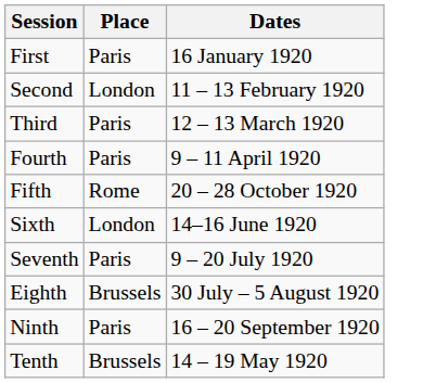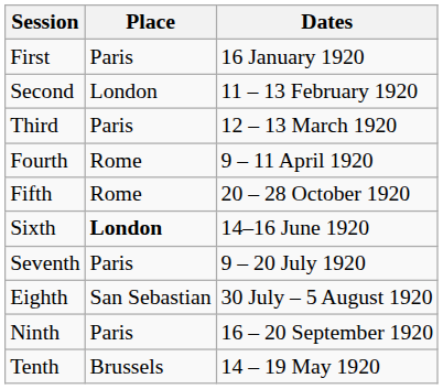 <table class="wikitable">
 <tr>
 <th>Session</th>
 <th>Place</th>
 <th>Dates</th>
 </tr>
 <tr>
 <td>First</td>
 <td>Paris</td>
 <td>16 January 1920</td>
 </tr>
 <tr>
 <td>Second</td>
 <td>London</td>
 <td>11 – 13 February 1920</td>
 </tr>
 <tr>
 <td>Third</td>
 <td>Paris</td>
 <td>12 – 13 March 1920</td>
 </tr>
 <tr>
 <td>Fourth</td>
-<td>Paris</td>
+<td>Rome</td>
 <td>9 – 11 April 1920</td>
 </tr>
 <tr>
 <td>Fifth</td>
 <td>Rome</td>
 <td>20 – 28 October 1920</td>
 </tr>
 <tr>
 <td>Sixth</td>
-<td>London</td>
+<td><strong>London</strong></td>
 <td>14–16 June 1920</td>
 </tr>
 <tr>
 <td>Seventh</td>
 <td>Paris</td>
 <td>9 – 20 July 1920</td>
 </tr>
 <tr>
 <td>Eighth</td>
-<td>Brussels</td>
+<td>San Sebastian</td>
 <td>30 July – 5 August 1920</td>
 </tr>
 <tr>
 <td>Ninth</td>
 <td>Paris</td>
 <td>16 – 20 September 1920</td>
 </tr>
 <tr>
 <td>Tenth</td>
 <td>Brussels</td>
 <td>14 – 19 May 1920</td>
 </tr>
 </table>
